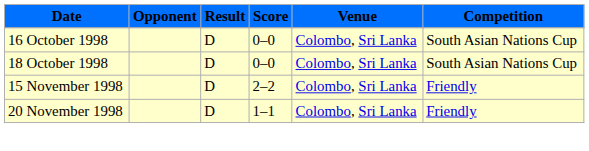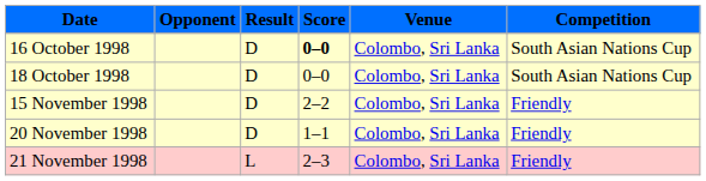 <table width=100% class="wikitable">
 <tr>
 <th style="background:#0070FF;"><span>Date</span></th>
 <th style="background:#0070FF;"><span>Opponent</span></th>
 <th style="background:#0070FF;"><span>Result</span></th>
 <th style="background:#0070FF;"><span>Score</span></th>
 <th style="background:#0070FF;"><span>Venue</span></th>
 <th style="background:#0070FF;"><span>Competition</span></th>
 </tr>
 <tr>
 </tr>
 <tr style="background:#FFFFCC;">
 <td>16 October 1998</td>
 <td></td>
 <td>D</td>
-<td>0–0</td>
+<td><strong>0–0</strong></td>
 <td> <a href='#'>Colombo</a>, <a href='#'>Sri Lanka</a></td>
 <td>South Asian Nations Cup</td>
 </tr>
 <tr style="background:#FFFFCC;">
 <td>18 October 1998</td>
 <td></td>
 <td>D</td>
 <td>0–0</td>
 <td> <a href='#'>Colombo</a>, <a href='#'>Sri Lanka</a></td>
 <td>South Asian Nations Cup</td>
 </tr>
 <tr style="background:#FFFFCC;">
 <td>15 November 1998</td>
 <td></td>
 <td>D</td>
 <td>2–2</td>
 <td> <a href='#'>Colombo</a>, <a href='#'>Sri Lanka</a></td>
 <td><a href='#'>Friendly</a></td>
 </tr>
 <tr style="background:#FFFFCC;">
 <td>20 November 1998</td>
 <td></td>
 <td>D</td>
 <td>1–1</td>
 <td> <a href='#'>Colombo</a>, <a href='#'>Sri Lanka</a></td>
 <td><a href='#'>Friendly</a></td>
 </tr>
+<tr style="background:#FCC;">
+<td>21 November 1998</td>
+<td></td>
+<td>L</td>
+<td>2–3</td>
+<td> <a href='#'>Colombo</a>, <a href='#'>Sri Lanka</a></td>
+<td><a href='#'>Friendly</a></td>
+</tr>
 </table>
